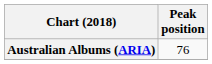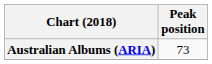 <table class="wikitable sortable plainrowheaders" style="text-align:center">
 <tr>
 <th scope="col">Chart (2018)</th>
 <th scope="col">Peak<br> position</th>
 </tr>
 <tr>
 <th scope="row">Australian Albums (<a href='#'>ARIA</a>)</th>
-<td>76</td>
+<td>73</td>
 </tr>
 <tr>
 </tr>
 <tr>
 </tr>
 <tr>
 </tr>
 <tr>
 </tr>
 </table>
